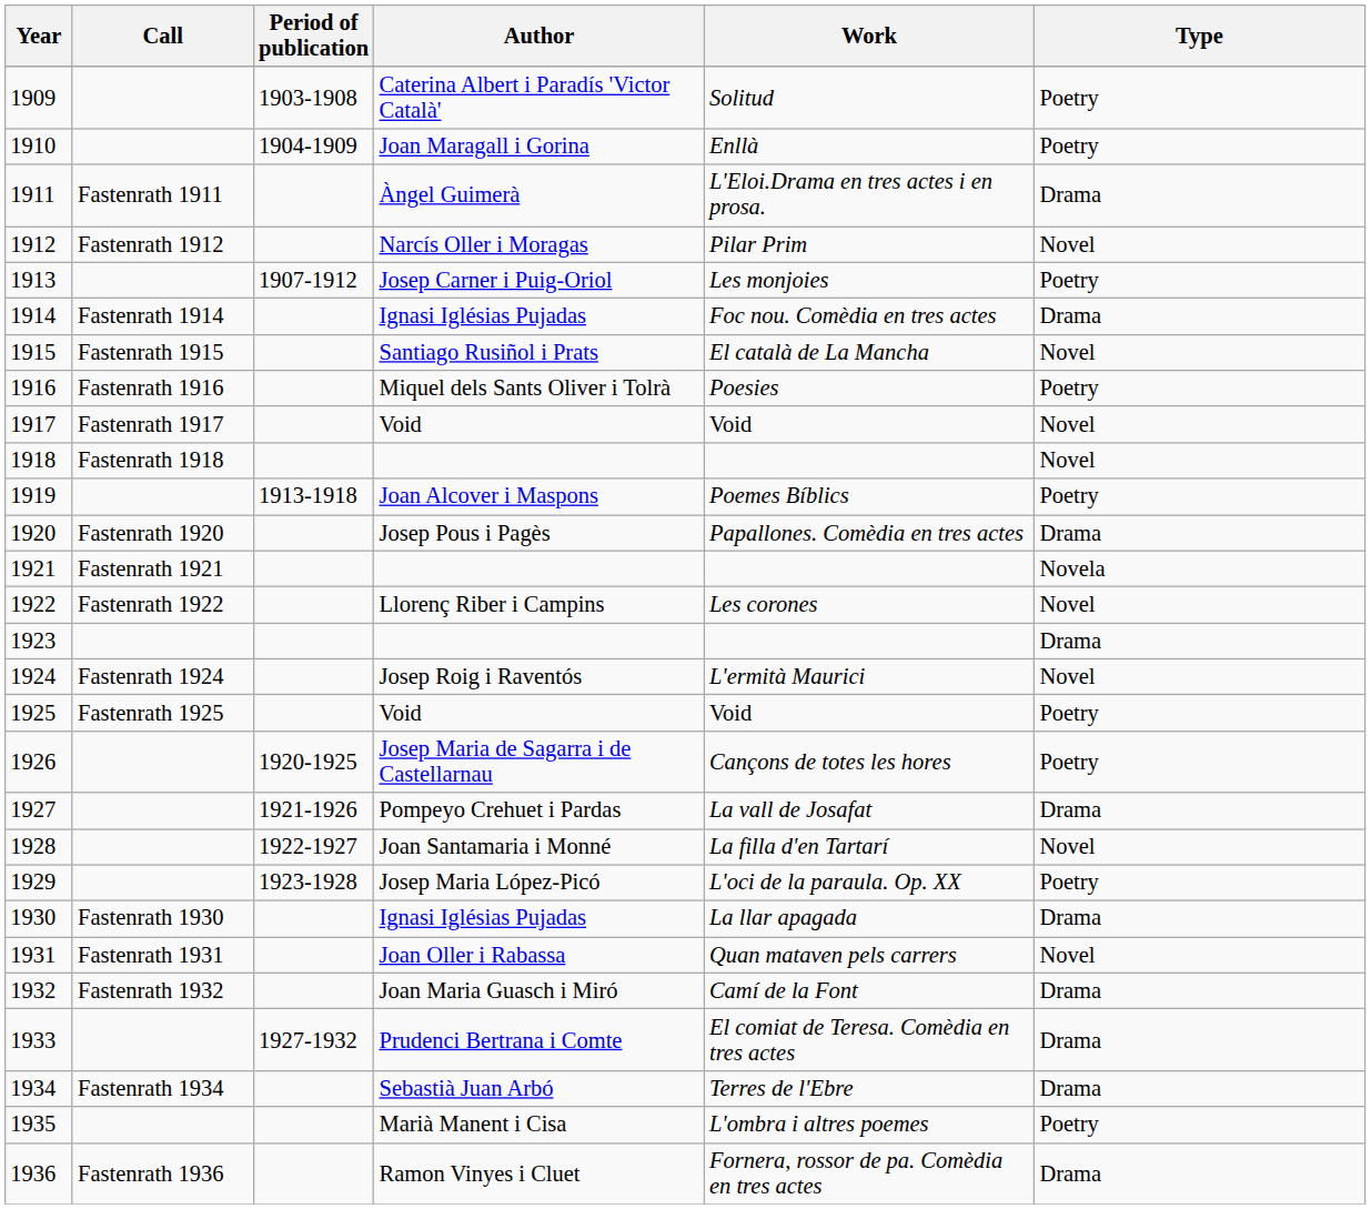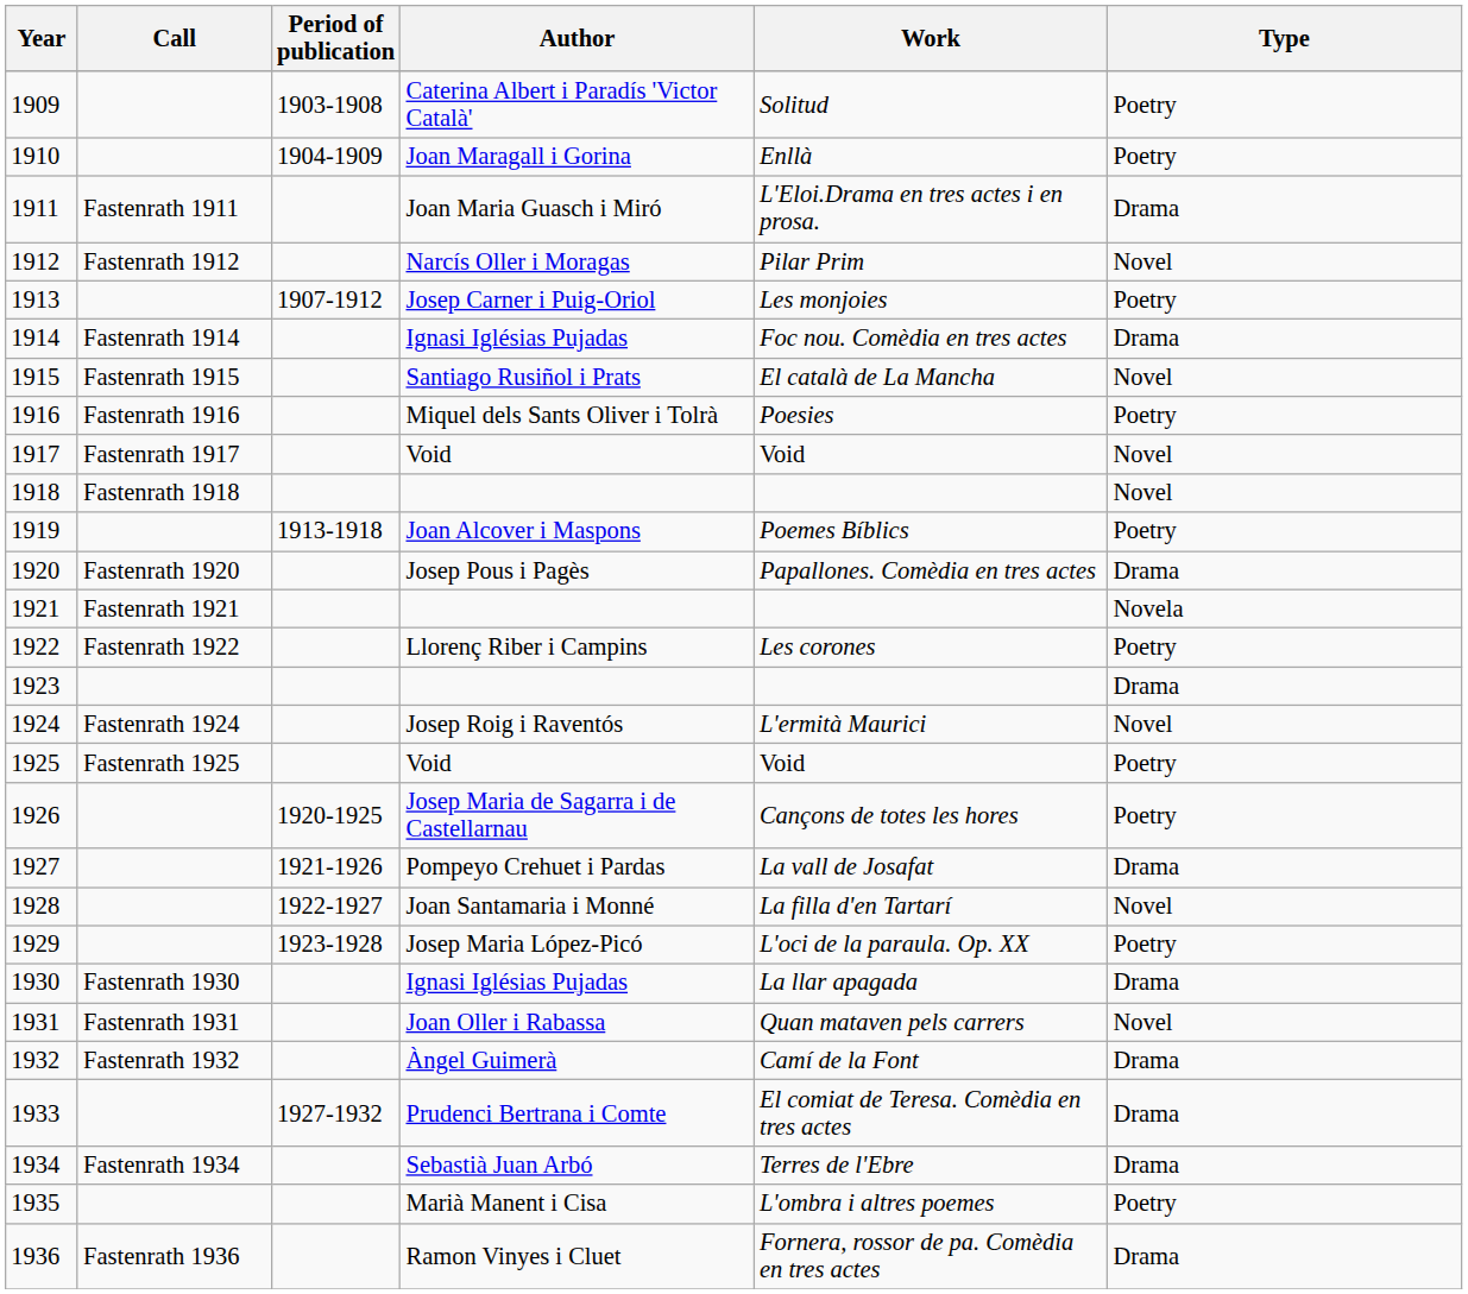 <table class="wikitable">
 <tr>
 <th width="40">Year</th>
 <th width="120">Call</th>
 <th width="40">Period of publication </th>
 <th width="225">Author</th>
 <th width="225">Work</th>
 <th width="225">Type</th>
 </tr>
 <tr bgcolor="#dddddd" |>
 </tr>
 <tr>
 <td>1909</td>
 <td></td>
 <td>1903-1908</td>
 <td><a href='#'>Caterina Albert i Paradís 'Victor Català'</a></td>
 <td><em>Solitud</em></td>
 <td>Poetry</td>
 </tr>
 <tr>
 <td>1910</td>
 <td></td>
 <td>1904-1909</td>
 <td><a href='#'>Joan Maragall i Gorina</a></td>
 <td><em>Enllà</em></td>
 <td>Poetry</td>
 </tr>
 <tr>
 <td>1911</td>
 <td>Fastenrath 1911</td>
 <td></td>
-<td><a href='#'>Àngel Guimerà</a></td>
+<td>Joan Maria Guasch i Miró</td>
 <td><em>L'Eloi.Drama en tres actes i en prosa.</em></td>
 <td>Drama</td>
 </tr>
 <tr>
 <td>1912</td>
 <td>Fastenrath 1912</td>
 <td></td>
 <td><a href='#'>Narcís Oller i Moragas</a></td>
 <td><em>Pilar Prim</em></td>
 <td>Novel</td>
 </tr>
 <tr>
 <td>1913</td>
 <td></td>
 <td>1907-1912</td>
 <td><a href='#'>Josep Carner i Puig-Oriol</a></td>
 <td><em>Les monjoies</em></td>
 <td>Poetry</td>
 </tr>
 <tr>
 <td>1914</td>
 <td>Fastenrath 1914</td>
 <td></td>
 <td><a href='#'>Ignasi Iglésias Pujadas</a></td>
 <td><em>Foc nou. Comèdia en tres actes</em></td>
 <td>Drama</td>
 </tr>
 <tr>
 <td>1915</td>
 <td>Fastenrath 1915</td>
 <td></td>
 <td><a href='#'>Santiago Rusiñol i Prats</a></td>
 <td><em>El català de La Mancha</em></td>
 <td>Novel</td>
 </tr>
 <tr>
 <td>1916</td>
 <td>Fastenrath 1916</td>
 <td></td>
 <td>Miquel dels Sants Oliver i Tolrà</td>
 <td><em>Poesies</em></td>
 <td>Poetry</td>
 </tr>
 <tr>
 <td>1917</td>
 <td>Fastenrath 1917</td>
 <td></td>
 <td>Void</td>
 <td>Void</td>
 <td>Novel</td>
 </tr>
 <tr>
 <td>1918</td>
 <td>Fastenrath 1918</td>
 <td></td>
 <td></td>
 <td></td>
 <td>Novel</td>
 </tr>
 <tr>
 <td>1919</td>
 <td></td>
 <td>1913-1918</td>
 <td><a href='#'>Joan Alcover i Maspons</a></td>
 <td><em>Poemes Bíblics</em></td>
 <td>Poetry</td>
 </tr>
 <tr>
 <td>1920</td>
 <td>Fastenrath 1920</td>
 <td></td>
 <td>Josep Pous i Pagès</td>
 <td><em>Papallones. Comèdia en tres actes</em></td>
 <td>Drama</td>
 </tr>
 <tr>
 <td>1921</td>
 <td>Fastenrath 1921</td>
 <td></td>
 <td></td>
 <td></td>
 <td>Novela</td>
 </tr>
 <tr>
 <td>1922</td>
 <td>Fastenrath 1922</td>
 <td></td>
 <td>Llorenç Riber i Campins</td>
 <td><em>Les corones</em></td>
-<td>Novel</td>
+<td>Poetry</td>
 </tr>
 <tr>
 <td>1923</td>
 <td></td>
 <td></td>
 <td></td>
 <td></td>
 <td>Drama</td>
 </tr>
 <tr>
 <td>1924</td>
 <td>Fastenrath 1924</td>
 <td></td>
 <td>Josep Roig i Raventós</td>
 <td><em>L'ermità Maurici</em></td>
 <td>Novel</td>
 </tr>
 <tr>
 <td>1925</td>
 <td>Fastenrath 1925</td>
 <td></td>
 <td>Void</td>
 <td>Void</td>
 <td>Poetry</td>
 </tr>
 <tr>
 <td>1926</td>
 <td></td>
 <td>1920-1925</td>
 <td><a href='#'>Josep Maria de Sagarra i de Castellarnau</a></td>
 <td><em>Cançons de totes les hores</em></td>
 <td>Poetry</td>
 </tr>
 <tr>
 <td>1927</td>
 <td></td>
 <td>1921-1926</td>
 <td>Pompeyo Crehuet i Pardas</td>
 <td><em>La vall de Josafat</em></td>
 <td>Drama</td>
 </tr>
 <tr>
 <td>1928</td>
 <td></td>
 <td>1922-1927</td>
 <td>Joan Santamaria i Monné</td>
 <td><em>La filla d'en Tartarí</em></td>
 <td>Novel</td>
 </tr>
 <tr>
 <td>1929</td>
 <td></td>
 <td>1923-1928</td>
 <td>Josep Maria López-Picó</td>
 <td><em>L'oci de la paraula. Op. XX</em></td>
 <td>Poetry</td>
 </tr>
 <tr>
 <td>1930</td>
 <td>Fastenrath 1930</td>
 <td></td>
 <td><a href='#'>Ignasi Iglésias Pujadas</a></td>
 <td><em>La llar apagada</em></td>
 <td>Drama</td>
 </tr>
 <tr>
 <td>1931</td>
 <td>Fastenrath 1931</td>
 <td></td>
 <td><a href='#'>Joan Oller i Rabassa</a></td>
 <td><em>Quan mataven pels carrers</em></td>
 <td>Novel</td>
 </tr>
 <tr>
 <td>1932</td>
 <td>Fastenrath 1932</td>
 <td></td>
-<td>Joan Maria Guasch i Miró</td>
+<td><a href='#'>Àngel Guimerà</a></td>
 <td><em>Camí de la Font</em></td>
 <td>Drama</td>
 </tr>
 <tr>
 <td>1933</td>
 <td></td>
 <td>1927-1932</td>
 <td><a href='#'>Prudenci Bertrana i Comte</a></td>
 <td><em>El comiat de Teresa. Comèdia en tres actes</em></td>
 <td>Drama</td>
 </tr>
 <tr>
 <td>1934</td>
 <td>Fastenrath 1934</td>
 <td></td>
 <td><a href='#'>Sebastià Juan Arbó</a></td>
 <td><em>Terres de l'Ebre</em></td>
 <td>Drama</td>
 </tr>
 <tr>
 <td>1935</td>
 <td></td>
 <td></td>
 <td>Marià Manent i Cisa</td>
 <td><em>L'ombra i altres poemes</em></td>
 <td>Poetry</td>
 </tr>
 <tr>
 <td>1936</td>
 <td>Fastenrath 1936</td>
 <td></td>
 <td>Ramon Vinyes i Cluet</td>
 <td><em>Fornera, rossor de pa. Comèdia en tres actes</em></td>
 <td>Drama</td>
 </tr>
 </table>
